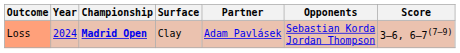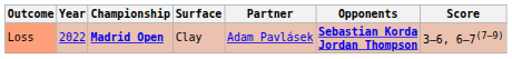 <table class="sortable wikitable">
 <tr>
 <th>Outcome</th>
 <th>Year</th>
 <th>Championship</th>
 <th>Surface</th>
 <th>Partner</th>
 <th>Opponents</th>
 <th class="unsortable">Score</th>
 </tr>
 <tr bgcolor= EBC2AF>
 <td style="background:#ffa07a;">Loss</td>
-<td><a href='#'>2024</a></td>
+<td><a href='#'>2022</a></td>
 <td><strong><a href='#'>Madrid Open</a></strong></td>
 <td>Clay</td>
 <td> <a href='#'>Adam Pavlásek</a></td>
-<td> <a href='#'>Sebastian Korda</a> <br> <a href='#'>Jordan Thompson</a></td>
+<td><strong> <a href='#'>Sebastian Korda</a> <br> <a href='#'>Jordan Thompson</a></strong></td>
 <td>3–6, 6–7<sup>(7–9)</sup></td>
 </tr>
 </table>
